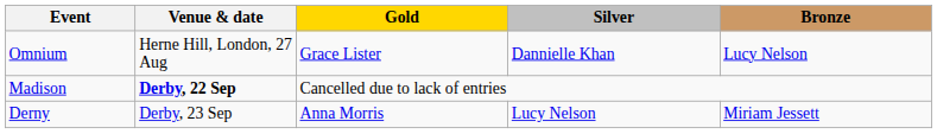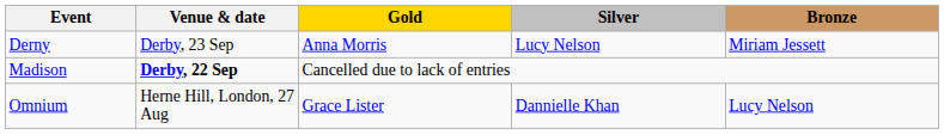 <table class="wikitable" style="font-size: 100%">
 <tr>
 <th width=120>Event</th>
 <th width=150>Venue & date</th>
 <th width=200 style="background-color: gold;">Gold</th>
 <th width=200 style="background-color: silver;">Silver</th>
 <th width=200 style="background-color: #cc9966;">Bronze</th>
 </tr>
 <tr>
-<td><a href='#'>Omnium</a></td>
-<td>Herne Hill, London, 27 Aug</td>
-<td><a href='#'>Grace Lister</a></td>
-<td><a href='#'>Dannielle Khan</a></td>
+<td><a href='#'>Derny</a></td>
+<td><a href='#'>Derby</a>, 23 Sep</td>
+<td><a href='#'>Anna Morris</a></td>
 <td><a href='#'>Lucy Nelson</a></td>
+<td><a href='#'>Miriam Jessett</a></td>
 </tr>
 <tr>
 <td><a href='#'>Madison</a></td>
 <td><strong><a href='#'>Derby</a>, 22 Sep</strong></td>
 <td colspan=3>Cancelled due to lack of entries</td>
 </tr>
 <tr>
-<td><a href='#'>Derny</a></td>
-<td><a href='#'>Derby</a>, 23 Sep</td>
-<td><a href='#'>Anna Morris</a></td>
+<td><a href='#'>Omnium</a></td>
+<td>Herne Hill, London, 27 Aug</td>
+<td><a href='#'>Grace Lister</a></td>
+<td><a href='#'>Dannielle Khan</a></td>
 <td><a href='#'>Lucy Nelson</a></td>
-<td><a href='#'>Miriam Jessett</a></td>
 </tr>
 </table>
